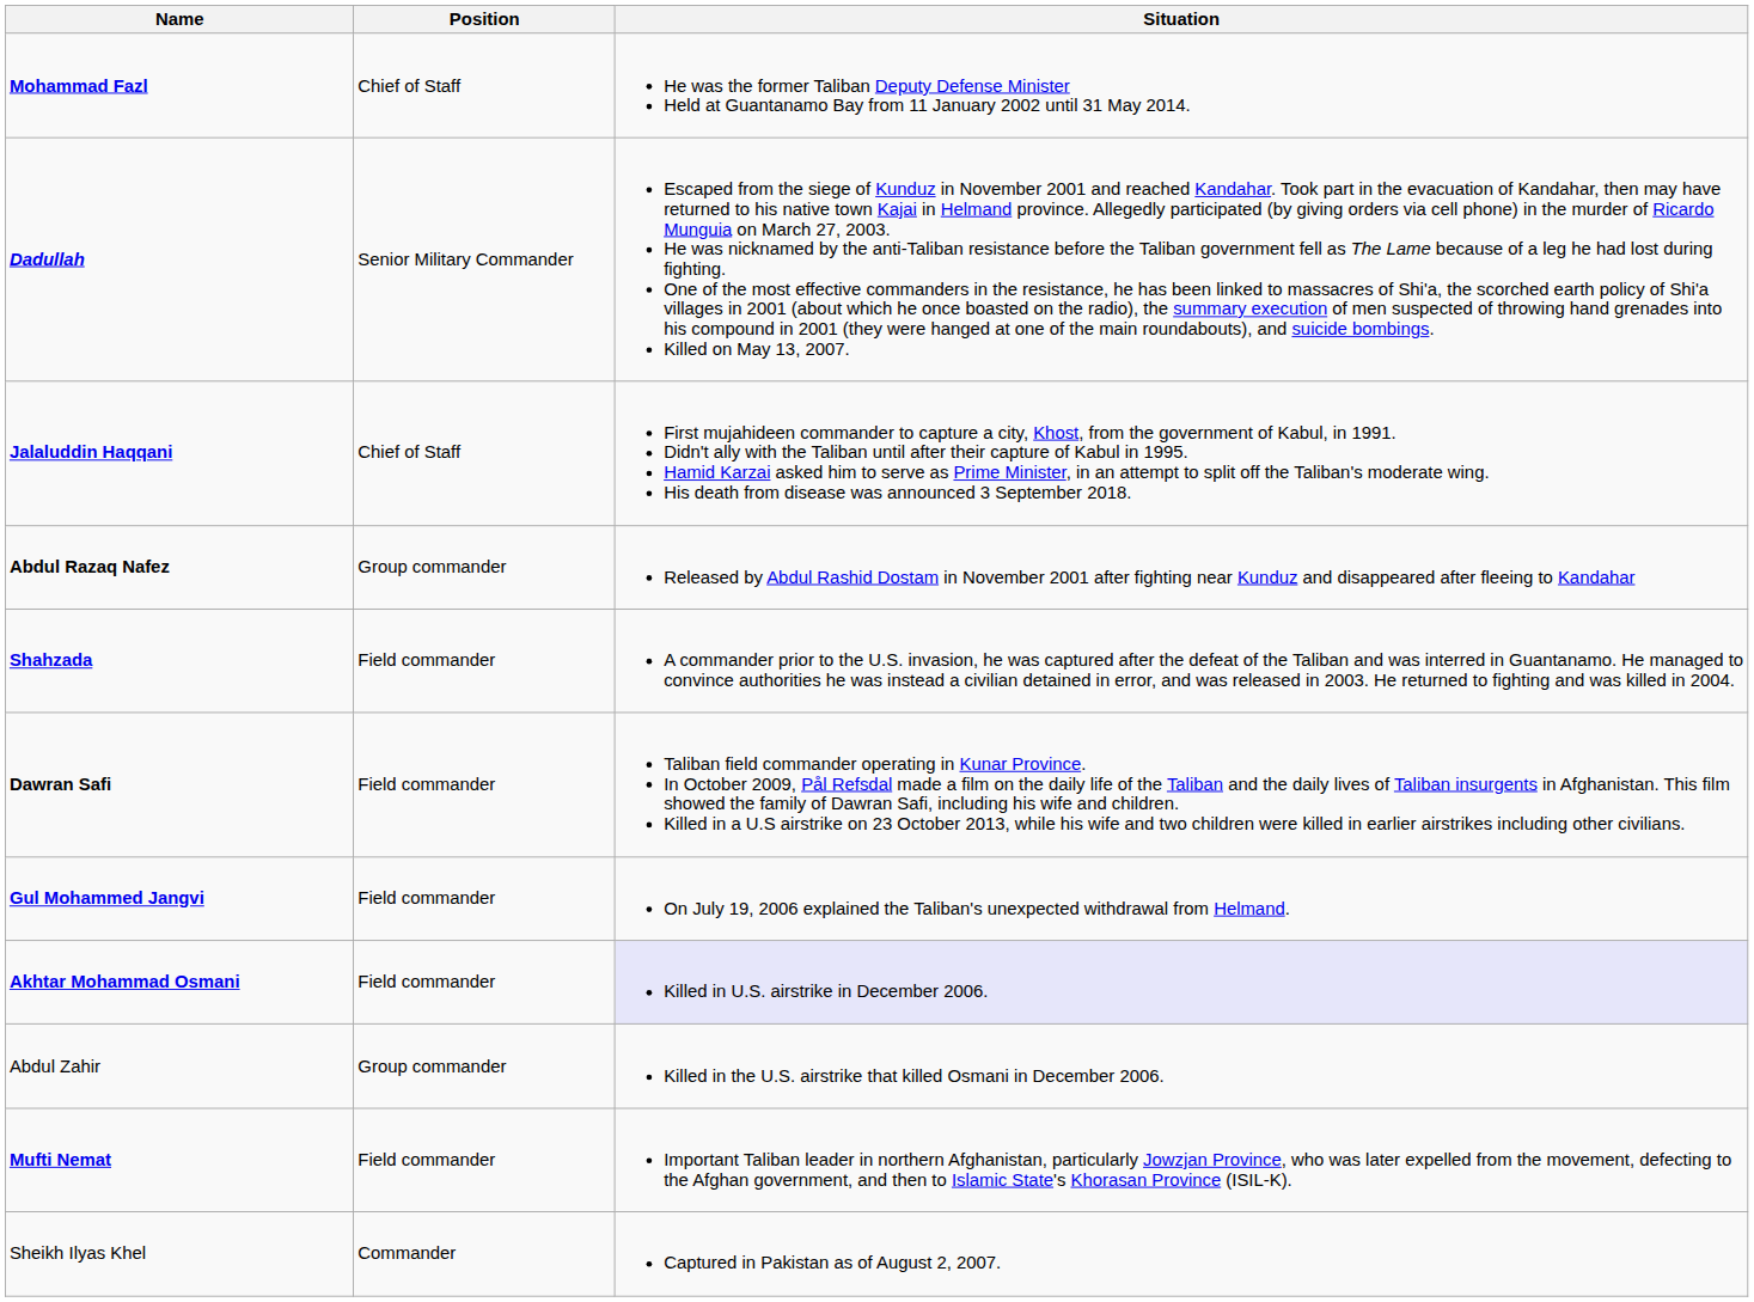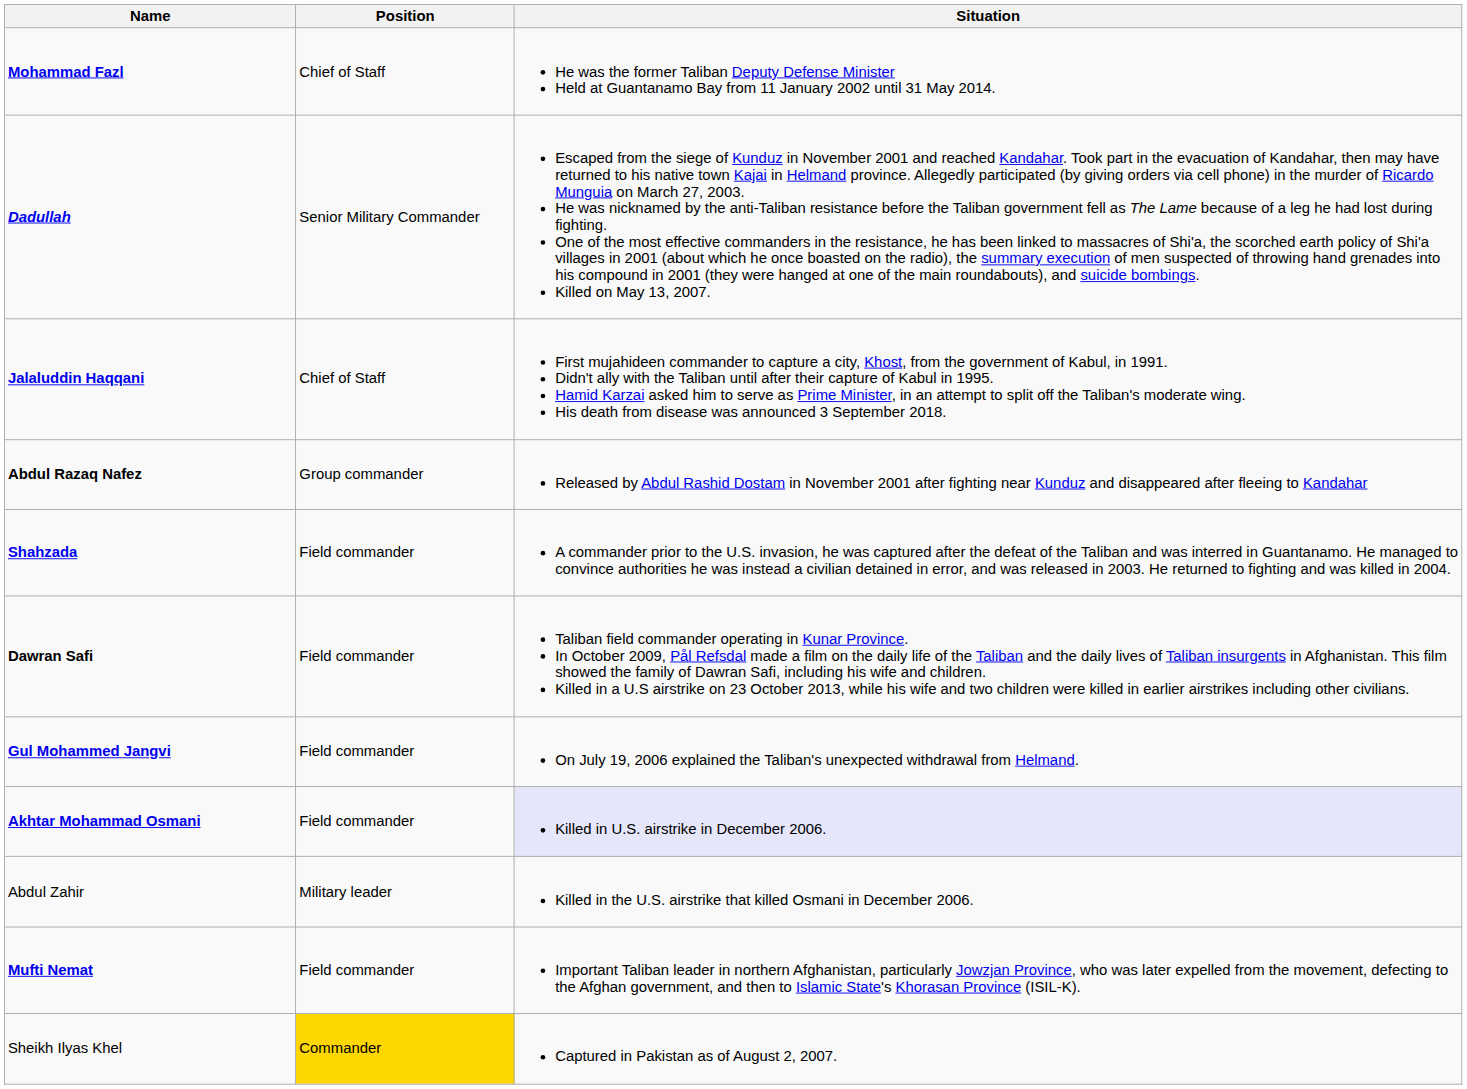 <table class="wikitable" summary="Field commanders">
 <tr>
 <th style="width: 20%;">Name</th>
 <th style="width: 15%;">Position</th>
 <th style="width: 65%;">Situation</th>
 </tr>
 <tr>
 <td><strong><a href='#'>Mohammad Fazl</a></strong></td>
 <td>Chief of Staff</td>
 <td><br><ul><li>He was the former Taliban <a href='#'>Deputy Defense Minister</a></li><li>Held at Guantanamo Bay from 11 January 2002 until 31 May 2014.</li></ul></td>
 </tr>
 <tr>
 <td><strong><em><a href='#'>Dadullah</a></em></strong></td>
 <td>Senior Military Commander</td>
 <td><br><ul><li>Escaped from the siege of <a href='#'>Kunduz</a> in November 2001 and reached <a href='#'>Kandahar</a>. Took part in the evacuation of Kandahar, then may have returned to his native town <a href='#'>Kajai</a> in <a href='#'>Helmand</a> province. Allegedly participated (by giving orders via cell phone) in the murder of <a href='#'>Ricardo Munguia</a> on March 27, 2003.</li><li>He was nicknamed by the anti-Taliban resistance before the Taliban government fell as <em>The Lame</em> because of a leg he had lost during fighting.</li><li>One of the most effective commanders in the resistance, he has been linked to massacres of Shi'a, the scorched earth policy of Shi'a villages in 2001 (about which he once boasted on the radio), the <a href='#'>summary execution</a> of men suspected of throwing hand grenades into his compound in 2001 (they were hanged at one of the main roundabouts), and <a href='#'>suicide bombings</a>.</li><li>Killed on May 13, 2007.</li></ul></td>
 </tr>
 <tr>
 <td><strong><a href='#'>Jalaluddin Haqqani</a></strong></td>
 <td>Chief of Staff</td>
 <td><br><ul><li>First mujahideen commander to capture a city, <a href='#'>Khost</a>, from the government of Kabul, in 1991.</li><li>Didn't ally with the Taliban until after their capture of Kabul in 1995.</li><li><a href='#'>Hamid Karzai</a> asked him to serve as <a href='#'>Prime Minister</a>, in an attempt to split off the Taliban's moderate wing.</li><li>His death from disease was announced 3 September 2018.</li></ul></td>
 </tr>
 <tr>
 <td><strong>Abdul Razaq Nafez</strong></td>
 <td>Group commander</td>
 <td><br><ul><li>Released by <a href='#'>Abdul Rashid Dostam</a> in November 2001 after fighting near <a href='#'>Kunduz</a> and disappeared after fleeing to <a href='#'>Kandahar</a></li></ul></td>
 </tr>
 <tr>
 <td><strong><a href='#'>Shahzada</a></strong></td>
 <td>Field commander</td>
 <td><br><ul><li>A commander prior to the U.S. invasion, he was captured after the defeat of the Taliban and was interred in Guantanamo.  He managed to convince authorities he was instead a civilian detained in error, and was released in 2003.  He returned to fighting and was killed in 2004.</li></ul></td>
 </tr>
 <tr>
 <td><strong>Dawran Safi</strong></td>
 <td>Field commander</td>
 <td><br><ul><li>Taliban field commander operating in <a href='#'>Kunar Province</a>.</li><li>In October 2009, <a href='#'>Pål Refsdal</a> made a film on the daily life of the <a href='#'>Taliban</a> and the daily lives of <a href='#'>Taliban insurgents</a> in Afghanistan. This film showed the family of Dawran Safi, including his wife and children.</li><li>Killed in a U.S airstrike on 23 October 2013, while his wife and two children were killed in earlier airstrikes including other civilians.</li></ul></td>
 </tr>
 <tr>
 <td><strong><a href='#'>Gul Mohammed Jangvi</a></strong></td>
 <td>Field commander</td>
 <td><br><ul><li>On July 19, 2006 explained the Taliban's unexpected withdrawal from <a href='#'>Helmand</a>.</li></ul></td>
 </tr>
 <tr>
 <td><strong><a href='#'>Akhtar Mohammad Osmani</a></strong></td>
 <td>Field commander</td>
 <td style="background: lavender;"><br><ul><li>Killed in U.S. airstrike in December 2006.</li></ul></td>
 </tr>
 <tr>
 <td>Abdul Zahir</td>
-<td>Group commander</td>
+<td>Military leader</td>
 <td><br><ul><li>Killed in the U.S. airstrike that killed Osmani in December 2006.</li></ul></td>
 </tr>
 <tr>
 <td><strong><a href='#'>Mufti Nemat</a></strong></td>
 <td>Field commander</td>
 <td><br><ul><li>Important Taliban leader in northern Afghanistan, particularly <a href='#'>Jowzjan Province</a>, who was later expelled from the movement, defecting to the Afghan government, and then to <a href='#'>Islamic State</a>'s <a href='#'>Khorasan Province</a> (ISIL-K).</li></ul></td>
 </tr>
 <tr>
 <td>Sheikh Ilyas Khel</td>
-<td>Commander</td>
+<td style="background: gold;">Commander</td>
 <td><br><ul><li>Captured in Pakistan as of August 2, 2007.</li></ul></td>
 </tr>
 </table>
